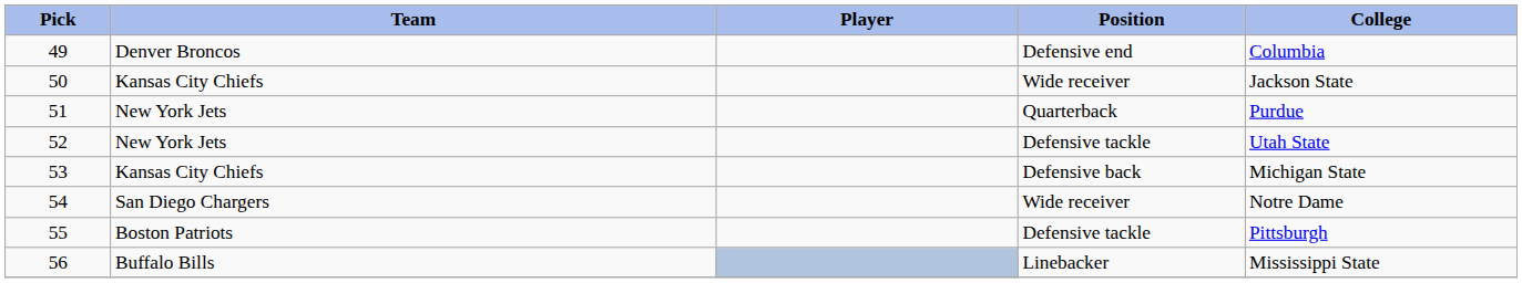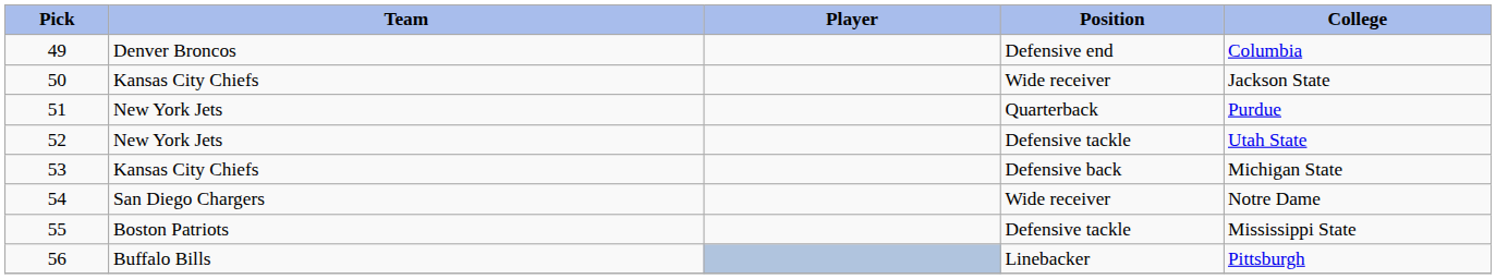 <table class="wikitable sortable sortable" style="width: 100%">
 <tr>
 <th style="background:#A8BDEC;" width=7%>Pick</th>
 <th style="background:#A8BDEC;" width=40%>Team</th>
 <th style="background:#A8BDEC;" width=20%>Player</th>
 <th style="background:#A8BDEC;" width=15%>Position</th>
 <th style="background:#A8BDEC;" width=20%>College</th>
 </tr>
 <tr>
 <td align=center>49</td>
 <td>Denver Broncos</td>
 <td></td>
 <td>Defensive end</td>
 <td><a href='#'>Columbia</a></td>
 </tr>
 <tr>
 <td align=center>50</td>
 <td>Kansas City Chiefs </td>
 <td></td>
 <td>Wide receiver</td>
 <td>Jackson State</td>
 </tr>
 <tr>
 <td align=center>51</td>
 <td>New York Jets </td>
 <td></td>
 <td>Quarterback</td>
 <td><a href='#'>Purdue</a></td>
 </tr>
 <tr>
 <td align=center>52</td>
 <td>New York Jets</td>
 <td></td>
 <td>Defensive tackle</td>
 <td><a href='#'>Utah State</a></td>
 </tr>
 <tr>
 <td align=center>53</td>
 <td>Kansas City Chiefs</td>
 <td></td>
 <td>Defensive back</td>
 <td>Michigan State</td>
 </tr>
 <tr>
 <td align=center>54</td>
 <td>San Diego Chargers</td>
 <td></td>
 <td>Wide receiver</td>
 <td>Notre Dame</td>
 </tr>
 <tr>
 <td align=center>55</td>
 <td>Boston Patriots</td>
 <td></td>
 <td>Defensive tackle</td>
-<td><a href='#'>Pittsburgh</a></td>
+<td>Mississippi State</td>
 </tr>
 <tr>
 <td align=center>56</td>
 <td>Buffalo Bills</td>
 <td bgcolor="lightsteelblue"></td>
 <td>Linebacker</td>
-<td>Mississippi State</td>
+<td><a href='#'>Pittsburgh</a></td>
 </tr>
 <tr>
 </tr>
 </table>
